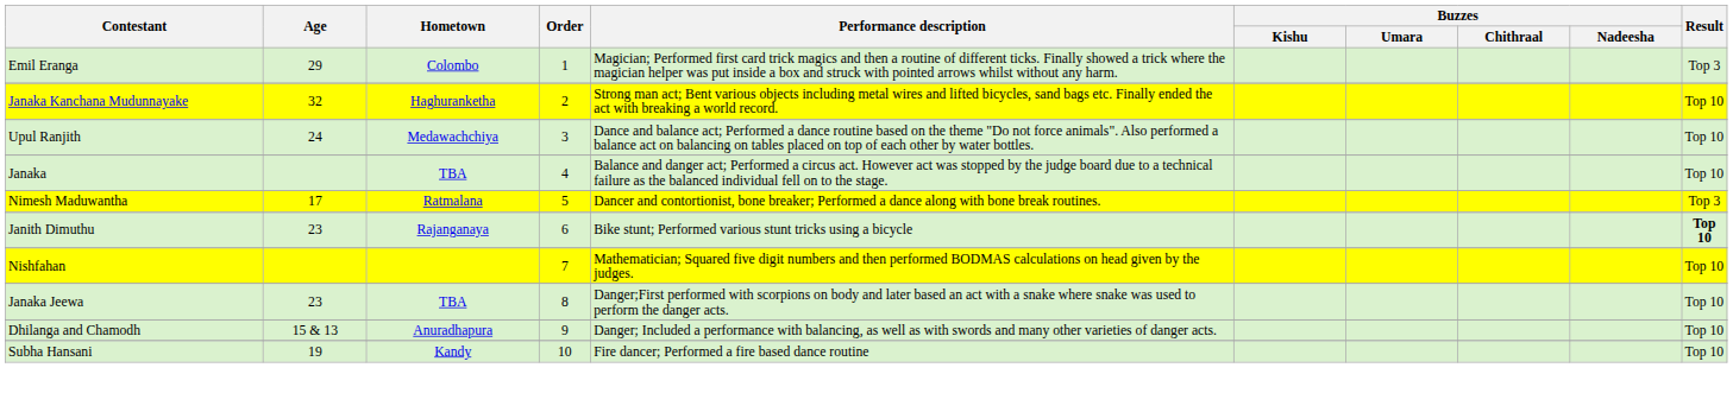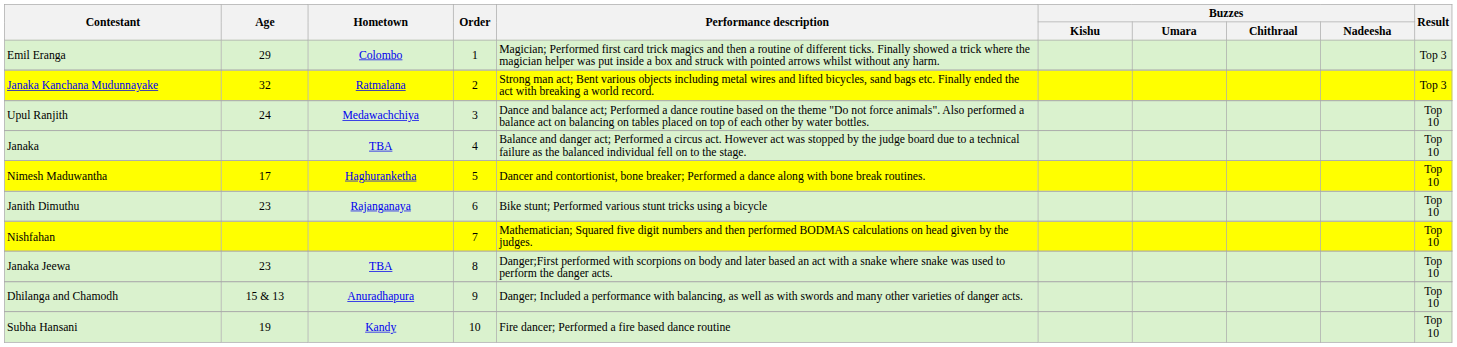 <table class="wikitable" style="text-align:center; line-height:17px; width:100%;">
 <tr>
 <th rowspan=2 style="width:15%">Contestant</th>
 <th rowspan=2 style="width:06%">Age</th>
 <th rowspan=2 style="width:10%">Hometown</th>
 <th rowspan=2 style="width:03%">Order</th>
 <th rowspan=2>Performance description</th>
 <th colspan=4>Buzzes</th>
 <th rowspan=2>Result</th>
 </tr>
 <tr>
 <th style="width:06.5%;">Kishu</th>
 <th style="width:06.5%;">Umara</th>
 <th style="width:06.5%;">Chithraal</th>
 <th style="width:06.5%;">Nadeesha</th>
 </tr>
 <tr bgcolor=#DAF2CE>
 <td align="left">Emil Eranga</td>
 <td>29</td>
 <td><a href='#'>Colombo</a></td>
 <td>1</td>
 <td align="left">Magician; Performed first card trick magics and then a routine of different ticks. Finally showed a trick where the magician helper was put inside a box and struck with pointed arrows whilst without any harm.</td>
 <td></td>
 <td></td>
 <td></td>
 <td></td>
 <td>Top 3</td>
 </tr>
 <tr>
 </tr>
 <tr bgcolor=yellow>
 <td align="left"><a href='#'>Janaka Kanchana Mudunnayake</a>  </td>
 <td>32</td>
-<td><a href='#'>Haghuranketha</a></td>
+<td><a href='#'>Ratmalana</a></td>
 <td>2</td>
 <td align="left">Strong man act; Bent various objects including metal wires and lifted bicycles, sand bags etc. Finally ended the act with breaking a world record.</td>
 <td></td>
 <td></td>
 <td></td>
 <td></td>
-<td>Top 10</td>
+<td>Top 3</td>
 </tr>
 <tr>
 </tr>
 <tr bgcolor=#DAF2CE>
 <td align="left">Upul Ranjith </td>
 <td>24</td>
 <td><a href='#'>Medawachchiya</a></td>
 <td>3</td>
 <td align="left">Dance and balance act; Performed a dance routine based on the theme "Do not force animals". Also performed a balance act on balancing on tables placed on top of each other by water bottles.</td>
 <td></td>
 <td></td>
 <td></td>
 <td></td>
 <td>Top 10</td>
 </tr>
 <tr>
 </tr>
 <tr bgcolor=#DAF2CE>
 <td align="left">Janaka  </td>
 <td></td>
 <td><a href='#'>TBA</a></td>
 <td>4</td>
 <td align="left">Balance and danger act; Performed a circus act. However act was stopped by the judge board due to a technical failure as the balanced individual fell on to the stage.</td>
 <td></td>
 <td></td>
 <td></td>
 <td></td>
 <td>Top 10</td>
 </tr>
 <tr>
 </tr>
 <tr bgcolor=yellow>
 <td align="left">Nimesh Maduwantha </td>
 <td>17</td>
-<td><a href='#'>Ratmalana</a></td>
+<td><a href='#'>Haghuranketha</a></td>
 <td>5</td>
 <td align="left">Dancer and contortionist, bone breaker; Performed a dance along with bone break routines.</td>
 <td></td>
 <td></td>
 <td></td>
 <td></td>
-<td>Top 3</td>
+<td>Top 10</td>
 </tr>
 <tr>
 </tr>
 <tr bgcolor=#DAF2CE>
 <td align="left">Janith Dimuthu  </td>
 <td>23</td>
 <td><a href='#'>Rajanganaya</a></td>
 <td>6</td>
 <td align="left">Bike stunt; Performed various stunt tricks using a bicycle</td>
 <td></td>
 <td></td>
 <td></td>
 <td></td>
-<td><strong>Top 10</strong></td>
+<td>Top 10</td>
 </tr>
 <tr>
 </tr>
 <tr bgcolor=yellow>
 <td align="left">Nishfahan </td>
 <td></td>
 <td></td>
 <td>7</td>
 <td align="left">Mathematician; Squared five digit numbers and then performed BODMAS calculations on head given by the judges.</td>
 <td></td>
 <td></td>
 <td></td>
 <td></td>
 <td>Top 10</td>
 </tr>
 <tr>
 </tr>
 <tr bgcolor=#DAF2CE>
 <td align="left">Janaka Jeewa</td>
 <td>23</td>
 <td><a href='#'>TBA</a></td>
 <td>8</td>
 <td align="left">Danger;First performed with scorpions on body and later based an act with a snake where snake was used to perform the danger acts.</td>
 <td></td>
 <td></td>
 <td></td>
 <td></td>
 <td>Top 10</td>
 </tr>
 <tr>
 </tr>
 <tr bgcolor=#DAF2CE>
 <td align="left">Dhilanga and Chamodh  </td>
 <td>15 & 13</td>
 <td><a href='#'>Anuradhapura</a></td>
 <td>9</td>
 <td align="left">Danger; Included a performance with balancing, as well as with swords and many other varieties of danger acts.</td>
 <td></td>
 <td></td>
 <td></td>
 <td></td>
 <td>Top 10</td>
 </tr>
 <tr>
 </tr>
 <tr bgcolor=#DAF2CE>
 <td align="left">Subha Hansani </td>
 <td>19</td>
 <td><a href='#'>Kandy</a></td>
 <td>10</td>
 <td align="left">Fire dancer; Performed a fire based dance routine</td>
 <td></td>
 <td></td>
 <td></td>
 <td></td>
 <td>Top 10</td>
 </tr>
 </table>
